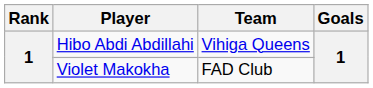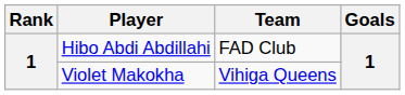 <table class="wikitable" style="text-align:center; font-size:90%">
 <tr>
 <th>Rank</th>
 <th>Player</th>
 <th>Team</th>
 <th>Goals</th>
 </tr>
 <tr>
 <th rowspan=4>1</th>
 <td align=left> <a href='#'>Hibo Abdi Abdillahi</a></td>
-<td align=left> <a href='#'>Vihiga Queens</a></td>
+<td align=left> FAD Club</td>
 <th rowspan=4>1</th>
 </tr>
 <tr>
 <td align=left> <a href='#'>Violet Makokha</a></td>
-<td align=left> FAD Club</td>
+<td align=left> <a href='#'>Vihiga Queens</a></td>
 </tr>
 </table>
